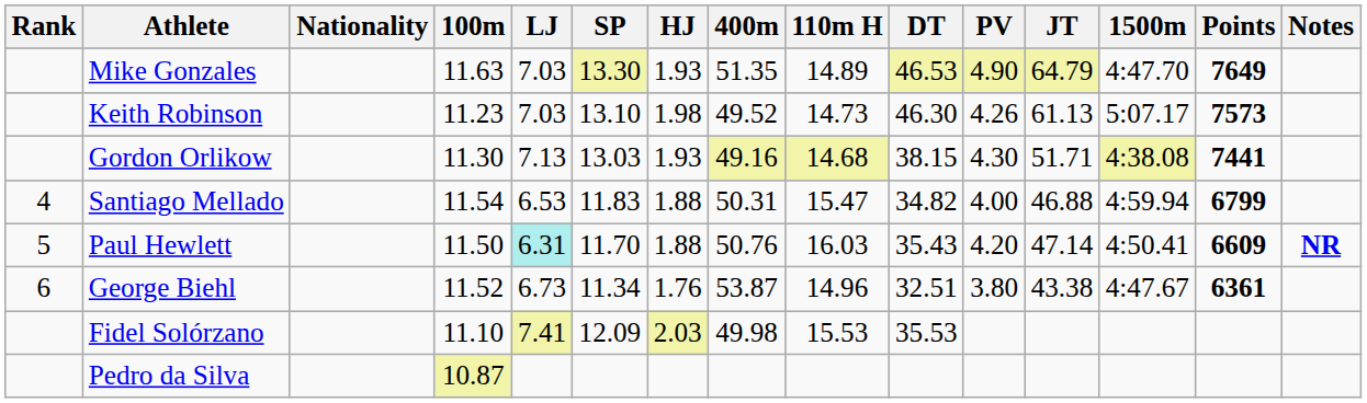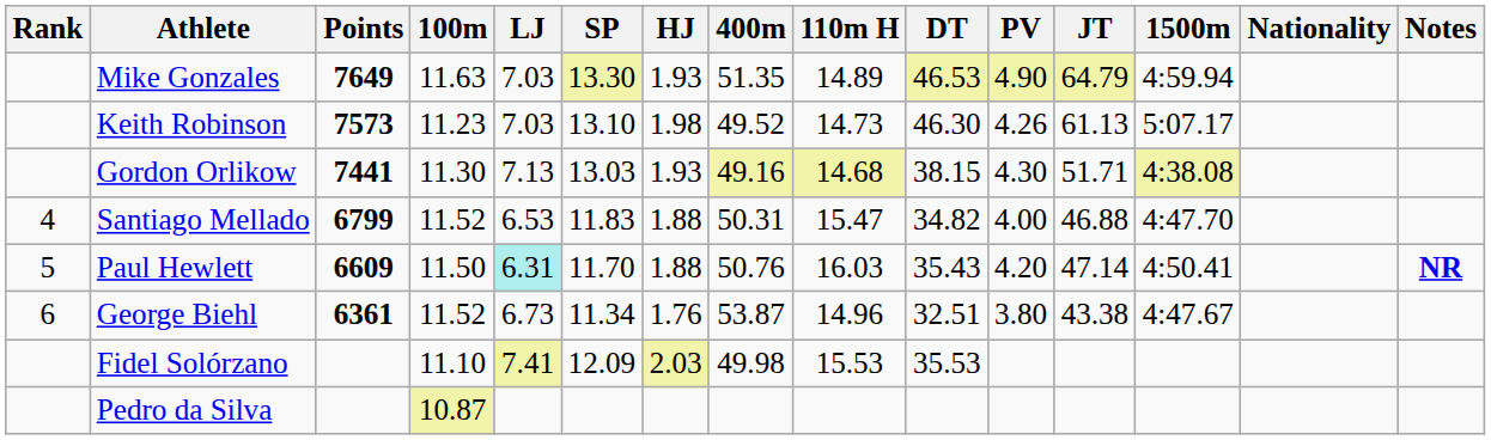 <table class="wikitable sortable" style=" text-align:center;">
 <tr>
 <th>Rank</th>
 <th>Athlete</th>
-<th>Nationality</th>
+<th>Points</th>
 <th>100m</th>
 <th>LJ</th>
 <th>SP</th>
 <th>HJ</th>
 <th>400m</th>
 <th>110m H</th>
 <th>DT</th>
 <th>PV</th>
 <th>JT</th>
 <th>1500m</th>
-<th>Points</th>
+<th>Nationality</th>
 <th>Notes</th>
 </tr>
 <tr>
 <td></td>
 <td align=left><a href='#'>Mike Gonzales</a></td>
-<td align=left></td>
+<td><strong>7649</strong></td>
 <td>11.63</td>
 <td>7.03</td>
 <td bgcolor=#F2F5A9>13.30</td>
 <td>1.93</td>
 <td>51.35</td>
 <td>14.89</td>
 <td bgcolor=#F2F5A9>46.53</td>
 <td bgcolor=#F2F5A9>4.90</td>
 <td bgcolor=#F2F5A9>64.79</td>
-<td>4:47.70</td>
-<td><strong>7649</strong></td>
+<td>4:59.94</td>
+<td align=left></td>
 <td></td>
 </tr>
 <tr>
 <td></td>
 <td align=left><a href='#'>Keith Robinson</a></td>
-<td align=left></td>
+<td><strong>7573</strong></td>
 <td>11.23</td>
 <td>7.03</td>
 <td>13.10</td>
 <td>1.98</td>
 <td>49.52</td>
 <td>14.73</td>
 <td>46.30</td>
 <td>4.26</td>
 <td>61.13</td>
 <td>5:07.17</td>
-<td><strong>7573</strong></td>
+<td align=left></td>
 <td></td>
 </tr>
 <tr>
 <td></td>
 <td align=left><a href='#'>Gordon Orlikow</a></td>
-<td align=left></td>
+<td><strong>7441</strong></td>
 <td>11.30</td>
 <td>7.13</td>
 <td>13.03</td>
 <td>1.93</td>
 <td bgcolor=#F2F5A9>49.16</td>
 <td bgcolor=#F2F5A9>14.68</td>
 <td>38.15</td>
 <td>4.30</td>
 <td>51.71</td>
 <td bgcolor=#F2F5A9>4:38.08</td>
-<td><strong>7441</strong></td>
+<td align=left></td>
 <td></td>
 </tr>
 <tr>
 <td>4</td>
 <td align=left><a href='#'>Santiago Mellado</a></td>
-<td align=left></td>
-<td>11.54</td>
+<td><strong>6799</strong></td>
+<td>11.52</td>
 <td>6.53</td>
 <td>11.83</td>
 <td>1.88</td>
 <td>50.31</td>
 <td>15.47</td>
 <td>34.82</td>
 <td>4.00</td>
 <td>46.88</td>
-<td>4:59.94</td>
-<td><strong>6799</strong></td>
+<td>4:47.70</td>
+<td align=left></td>
 <td></td>
 </tr>
 <tr>
 <td>5</td>
 <td align=left><a href='#'>Paul Hewlett</a></td>
-<td align=left></td>
+<td><strong>6609</strong></td>
 <td>11.50</td>
 <td style="background: paleturquoise;">6.31</td>
 <td>11.70</td>
 <td>1.88</td>
 <td>50.76</td>
 <td>16.03</td>
 <td>35.43</td>
 <td>4.20</td>
 <td>47.14</td>
 <td>4:50.41</td>
-<td><strong>6609</strong></td>
+<td align=left></td>
 <td><strong><a href='#'>NR</a></strong></td>
 </tr>
 <tr>
 <td>6</td>
 <td align=left><a href='#'>George Biehl</a></td>
-<td align=left></td>
+<td><strong>6361</strong></td>
 <td>11.52</td>
 <td>6.73</td>
 <td>11.34</td>
 <td>1.76</td>
 <td>53.87</td>
 <td>14.96</td>
 <td>32.51</td>
 <td>3.80</td>
 <td>43.38</td>
 <td>4:47.67</td>
-<td><strong>6361</strong></td>
+<td align=left></td>
 <td></td>
 </tr>
 <tr>
 <td></td>
 <td align=left><a href='#'>Fidel Solórzano</a></td>
-<td align=left></td>
+<td><strong></strong></td>
 <td>11.10</td>
 <td bgcolor=#F2F5A9>7.41</td>
 <td>12.09</td>
 <td bgcolor=#F2F5A9>2.03</td>
 <td>49.98</td>
 <td>15.53</td>
 <td>35.53</td>
 <td></td>
 <td></td>
 <td></td>
-<td><strong></strong></td>
+<td align=left></td>
 <td></td>
 </tr>
 <tr>
 <td></td>
 <td align=left><a href='#'>Pedro da Silva</a></td>
-<td align=left></td>
+<td><strong></strong></td>
 <td bgcolor=#F2F5A9>10.87</td>
 <td></td>
 <td></td>
 <td></td>
 <td></td>
 <td></td>
 <td></td>
 <td></td>
 <td></td>
 <td></td>
-<td><strong></strong></td>
+<td align=left></td>
 <td></td>
 </tr>
 </table>
